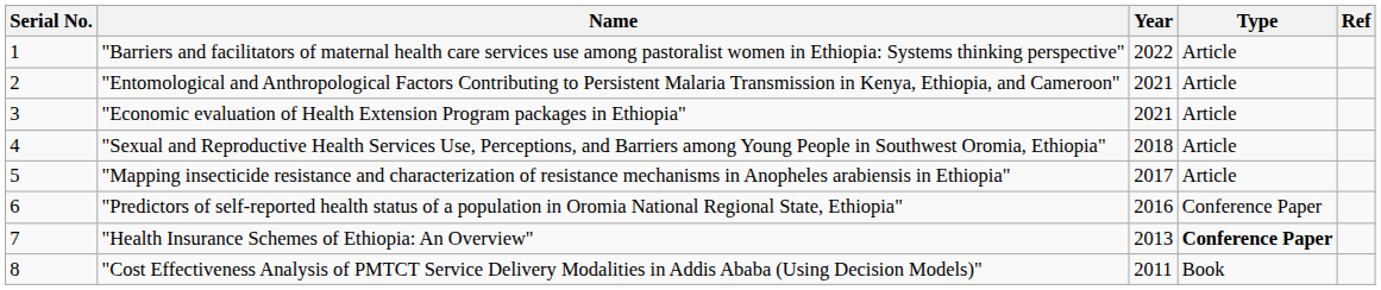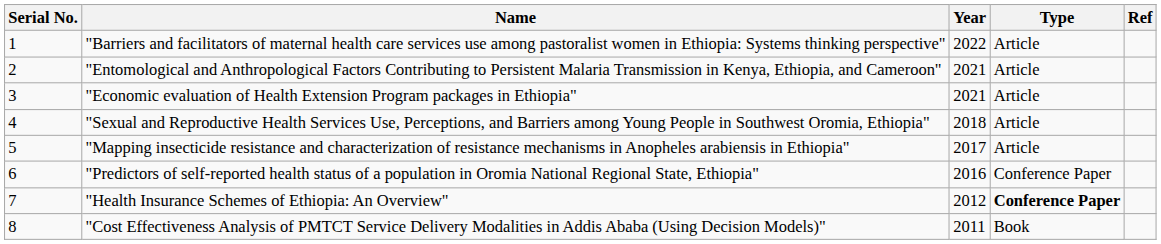 <table class="wikitable">
 <tr>
 <th>Serial No.</th>
 <th>Name</th>
 <th>Year</th>
 <th>Type</th>
 <th>Ref</th>
 </tr>
 <tr>
 <td>1</td>
 <td>"Barriers and facilitators of maternal health care services use among pastoralist women in Ethiopia: Systems thinking perspective"</td>
 <td>2022</td>
 <td>Article</td>
 <td></td>
 </tr>
 <tr>
 <td>2</td>
 <td>"Entomological and Anthropological Factors Contributing to Persistent Malaria Transmission in Kenya, Ethiopia, and Cameroon"</td>
 <td>2021</td>
 <td>Article</td>
 <td></td>
 </tr>
 <tr>
 <td>3</td>
 <td>"Economic evaluation of Health Extension Program packages in Ethiopia"</td>
 <td>2021</td>
 <td>Article</td>
 <td></td>
 </tr>
 <tr>
 <td>4</td>
 <td>"Sexual and Reproductive Health Services Use, Perceptions, and Barriers among Young People in Southwest Oromia, Ethiopia"</td>
 <td>2018</td>
 <td>Article</td>
 <td></td>
 </tr>
 <tr>
 <td>5</td>
 <td>"Mapping insecticide resistance and characterization of resistance mechanisms in Anopheles arabiensis in Ethiopia"</td>
 <td>2017</td>
 <td>Article</td>
 <td></td>
 </tr>
 <tr>
 <td>6</td>
 <td>"Predictors of self-reported health status of a population in Oromia National Regional State, Ethiopia"</td>
 <td>2016</td>
 <td>Conference Paper</td>
 <td></td>
 </tr>
 <tr>
 <td>7</td>
 <td>"Health Insurance Schemes of Ethiopia: An Overview"</td>
-<td>2013</td>
+<td>2012</td>
 <td><strong>Conference Paper</strong></td>
 <td></td>
 </tr>
 <tr>
 <td>8</td>
 <td>"Cost Effectiveness Analysis of PMTCT Service Delivery Modalities in Addis Ababa (Using Decision Models)"</td>
 <td>2011</td>
 <td>Book</td>
 <td></td>
 </tr>
 </table>
